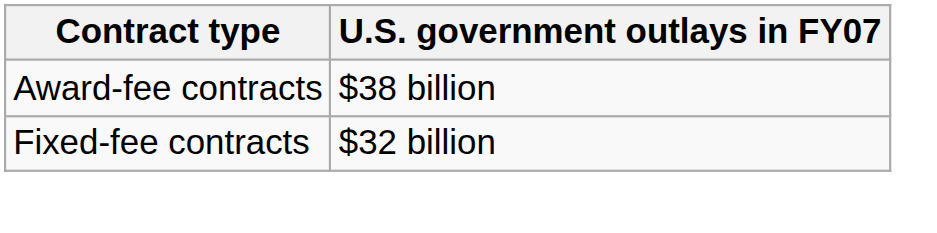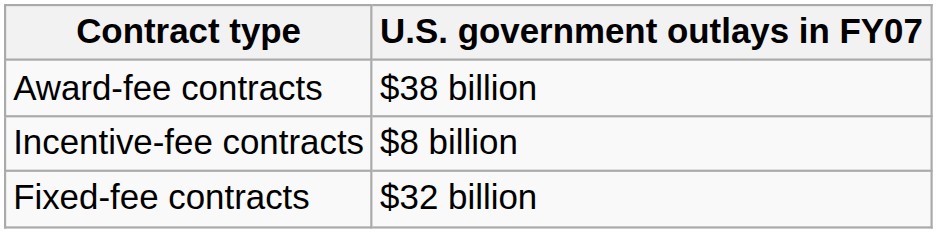 <table class="wikitable" border="1">
 <tr>
 <th>Contract type</th>
 <th>U.S. government outlays in FY07</th>
 </tr>
 <tr>
 <td>Award-fee contracts</td>
 <td>$38 billion</td>
 </tr>
 <tr>
+<td>Incentive-fee contracts</td>
+<td>$8 billion</td>
+</tr>
+<tr>
 <td>Fixed-fee contracts</td>
 <td>$32 billion</td>
 </tr>
 </table>
